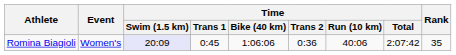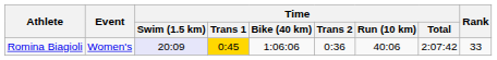 <table class="wikitable" style="font-size:90%">
 <tr>
 <th rowspan=2>Athlete</th>
 <th rowspan=2>Event</th>
 <th colspan=6>Time</th>
 <th rowspan=2>Rank</th>
 </tr>
 <tr style="font-size:95%">
 <th>Swim (1.5 km)</th>
 <th>Trans 1</th>
 <th>Bike (40 km)</th>
 <th>Trans 2</th>
 <th>Run (10 km)</th>
 <th>Total</th>
 </tr>
 <tr align=center>
 <td align=left><a href='#'>Romina Biagioli</a></td>
 <td align=left><a href='#'>Women's</a></td>
 <td style="background: lavender;">20:09</td>
-<td>0:45</td>
+<td style="background: gold;">0:45</td>
 <td>1:06:06</td>
 <td>0:36</td>
 <td>40:06</td>
 <td>2:07:42</td>
-<td>35</td>
+<td>33</td>
 </tr>
 </table>
